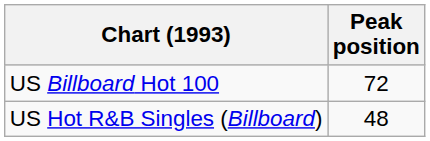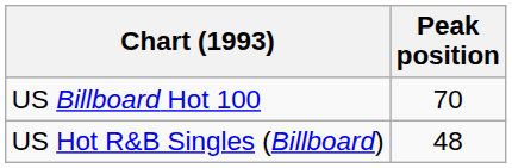 <table class="wikitable sortable">
 <tr>
 <th scope="col">Chart (1993)</th>
 <th scope="col">Peak<br>position</th>
 </tr>
 <tr>
 <td>US <a href='#'><em>Billboard</em> Hot 100</a></td>
-<td align="center">72</td>
+<td align="center">70</td>
 </tr>
 <tr>
 <td>US <a href='#'>Hot R&B Singles</a> (<em><a href='#'>Billboard</a></em>)</td>
 <td align="center">48</td>
 </tr>
 </table>
